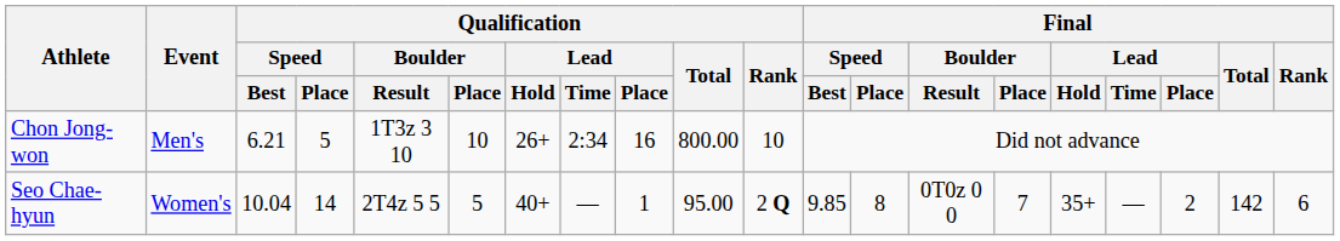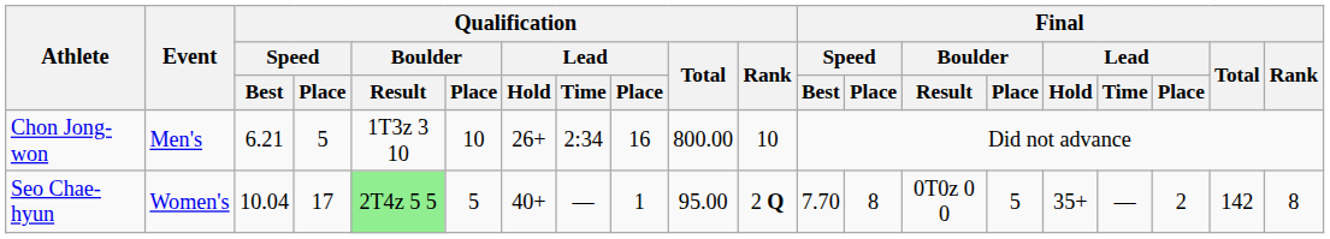 <table class="wikitable" style="font-size:90%">
 <tr>
 <th rowspan="3">Athlete</th>
 <th rowspan="3">Event</th>
 <th colspan="9">Qualification</th>
 <th colspan="9">Final</th>
 </tr>
 <tr style="font-size: 95%">
 <th colspan="2">Speed</th>
 <th colspan="2">Boulder</th>
 <th colspan="3">Lead</th>
 <th rowspan="2">Total</th>
 <th rowspan="2">Rank</th>
 <th colspan="2">Speed</th>
 <th colspan="2">Boulder</th>
 <th colspan="3">Lead</th>
 <th rowspan="2">Total</th>
 <th rowspan="2">Rank</th>
 </tr>
 <tr style="font-size:95%">
 <th>Best</th>
 <th>Place</th>
 <th>Result</th>
 <th>Place</th>
 <th>Hold</th>
 <th>Time</th>
 <th>Place</th>
 <th>Best</th>
 <th>Place</th>
 <th>Result</th>
 <th>Place</th>
 <th>Hold</th>
 <th>Time</th>
 <th>Place</th>
 </tr>
 <tr align="center">
 <td align="left"><a href='#'>Chon Jong-won</a></td>
 <td align="left"><a href='#'>Men's</a></td>
 <td>6.21</td>
 <td>5</td>
 <td>1T3z 3 10</td>
 <td>10</td>
 <td>26+</td>
 <td>2:34</td>
 <td>16</td>
 <td>800.00</td>
 <td>10</td>
 <td colspan=9>Did not advance</td>
 </tr>
 <tr align="center">
 <td align="left"><a href='#'>Seo Chae-hyun</a></td>
 <td align="left"><a href='#'>Women's</a></td>
 <td>10.04</td>
-<td>14</td>
-<td>2T4z 5 5</td>
+<td>17</td>
+<td style="background: lightgreen;">2T4z 5 5</td>
 <td>5</td>
 <td>40+</td>
 <td>—</td>
 <td>1</td>
 <td>95.00</td>
 <td>2 <strong>Q</strong></td>
-<td>9.85</td>
+<td>7.70</td>
 <td>8</td>
 <td>0T0z 0 0</td>
-<td>7</td>
+<td>5</td>
 <td>35+</td>
 <td>—</td>
 <td>2</td>
 <td>142</td>
-<td>6</td>
+<td>8</td>
 </tr>
 </table>
